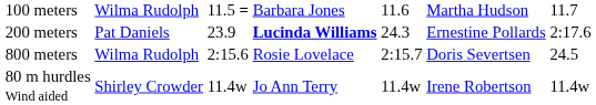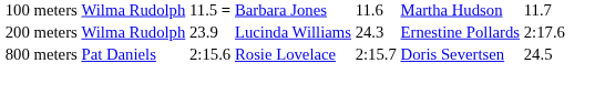 <table>
 <tr>
 <td>100 meters </td>
 <td><a href='#'>Wilma Rudolph</a></td>
 <td>11.5 <strong>=</strong></td>
 <td><a href='#'>Barbara Jones</a></td>
 <td>11.6</td>
 <td><a href='#'>Martha Hudson</a></td>
 <td>11.7</td>
 </tr>
 <tr>
 <td>200 meters </td>
-<td><a href='#'>Pat Daniels</a></td>
+<td><a href='#'>Wilma Rudolph</a></td>
 <td>23.9</td>
-<td><strong><a href='#'>Lucinda Williams</a></strong></td>
+<td><a href='#'>Lucinda Williams</a></td>
 <td>24.3</td>
 <td><a href='#'>Ernestine Pollards</a></td>
 <td>2:17.6</td>
 </tr>
 <tr>
 <td>800 meters</td>
-<td><a href='#'>Wilma Rudolph</a></td>
+<td><a href='#'>Pat Daniels</a></td>
 <td>2:15.6 <strong></strong></td>
 <td><a href='#'>Rosie Lovelace</a></td>
 <td>2:15.7</td>
 <td><a href='#'>Doris Severtsen</a></td>
 <td>24.5</td>
 </tr>
-<tr>
-<td>80 m hurdles <br><small>Wind aided</small></td>
-<td><a href='#'>Shirley Crowder</a></td>
-<td>11.4w</td>
-<td><a href='#'>Jo Ann Terry</a></td>
-<td>11.4w</td>
-<td><a href='#'>Irene Robertson</a></td>
-<td>11.4w</td>
-</tr>
 </table>
